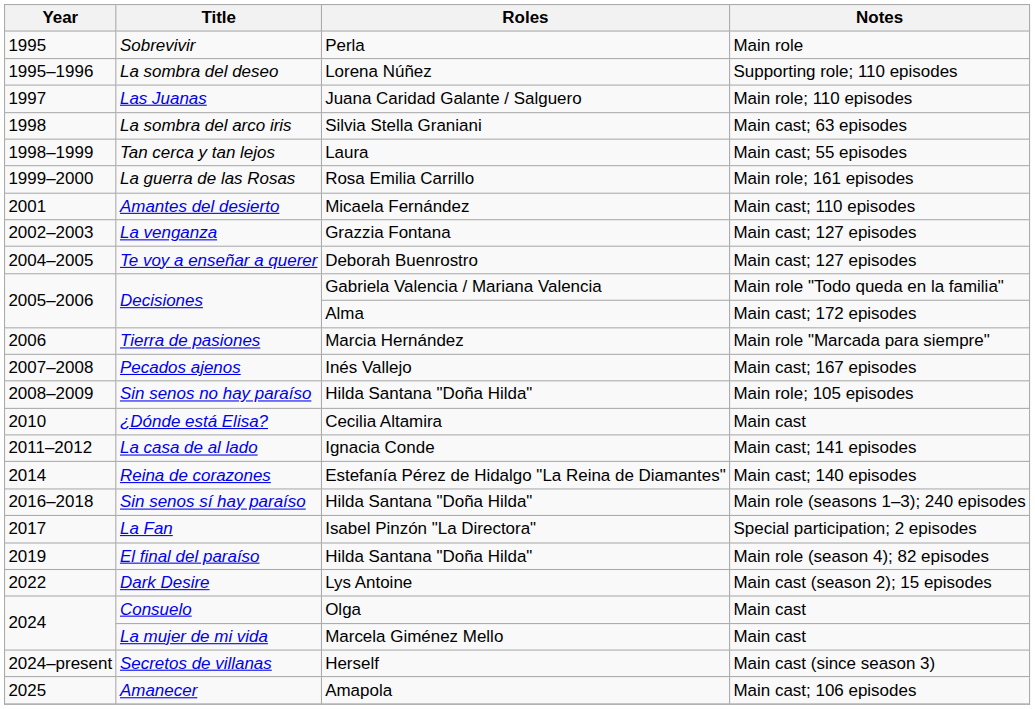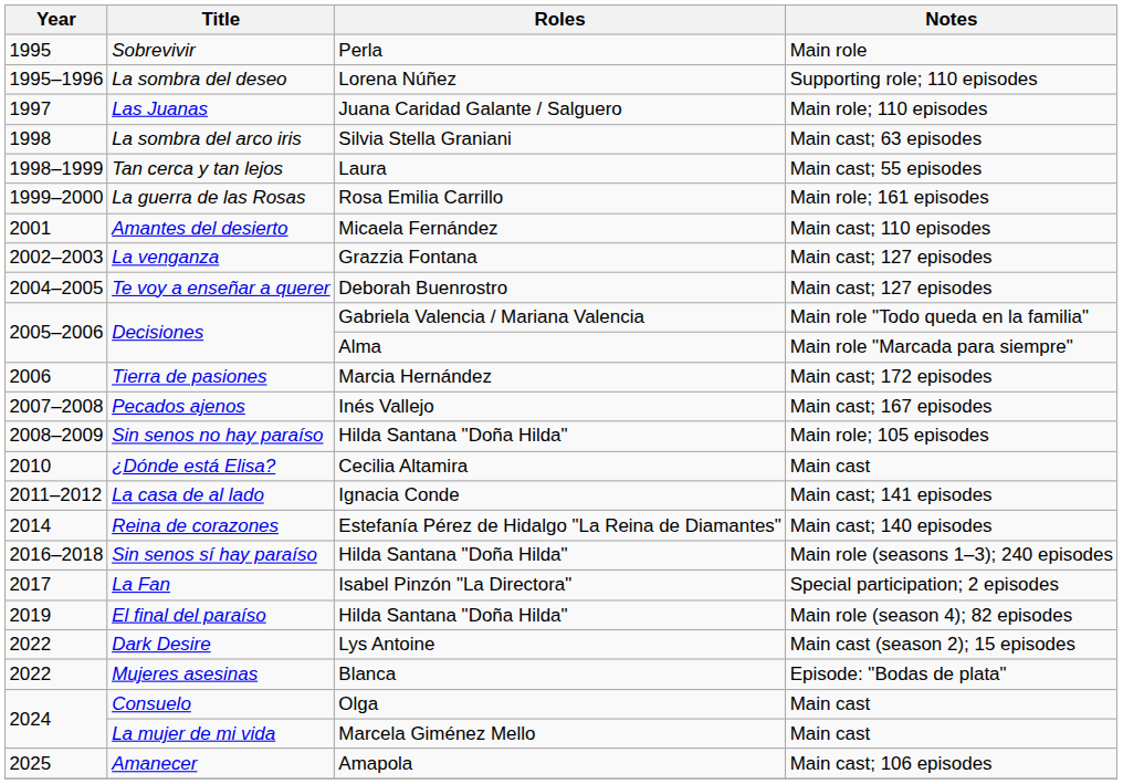 <table class="wikitable sortable">
 <tr>
 <th>Year</th>
 <th>Title</th>
 <th>Roles</th>
 <th>Notes</th>
 </tr>
 <tr>
 <td>1995</td>
 <td><em>Sobrevivir</em></td>
 <td>Perla</td>
 <td>Main role</td>
 </tr>
 <tr>
 <td>1995–1996</td>
 <td><em>La sombra del deseo</em></td>
 <td>Lorena Núñez</td>
 <td>Supporting role; 110 episodes</td>
 </tr>
 <tr>
 <td>1997</td>
 <td><em><a href='#'>Las Juanas</a></em></td>
 <td>Juana Caridad Galante / Salguero</td>
 <td>Main role; 110 episodes</td>
 </tr>
 <tr>
 <td>1998</td>
 <td><em>La sombra del arco iris</em></td>
 <td>Silvia Stella Graniani</td>
 <td>Main cast; 63 episodes</td>
 </tr>
 <tr>
 <td>1998–1999</td>
 <td><em>Tan cerca y tan lejos</em></td>
 <td>Laura</td>
 <td>Main cast; 55 episodes</td>
 </tr>
 <tr>
 <td>1999–2000</td>
 <td><em>La guerra de las Rosas</em></td>
 <td>Rosa Emilia Carrillo</td>
 <td>Main role; 161 episodes</td>
 </tr>
 <tr>
 <td>2001</td>
 <td><em><a href='#'>Amantes del desierto</a></em></td>
 <td>Micaela Fernández</td>
 <td>Main cast; 110 episodes</td>
 </tr>
 <tr>
 <td>2002–2003</td>
 <td><em><a href='#'>La venganza</a></em></td>
 <td>Grazzia Fontana</td>
 <td>Main cast; 127 episodes</td>
 </tr>
 <tr>
 <td>2004–2005</td>
 <td><em><a href='#'>Te voy a enseñar a querer</a></em></td>
 <td>Deborah Buenrostro</td>
 <td>Main cast; 127 episodes</td>
 </tr>
 <tr>
 <td rowspan="2">2005–2006</td>
 <td rowspan="2"><em><a href='#'>Decisiones</a></em></td>
 <td>Gabriela Valencia / Mariana Valencia</td>
 <td>Main role "Todo queda en la familia"</td>
 </tr>
 <tr>
 <td>Alma</td>
-<td>Main cast; 172 episodes</td>
+<td>Main role "Marcada para siempre"</td>
 </tr>
 <tr>
 <td>2006</td>
 <td><em><a href='#'>Tierra de pasiones</a></em></td>
 <td>Marcia Hernández</td>
-<td>Main role "Marcada para siempre"</td>
+<td>Main cast; 172 episodes</td>
 </tr>
 <tr>
 <td>2007–2008</td>
 <td><em><a href='#'>Pecados ajenos</a></em></td>
 <td>Inés Vallejo</td>
 <td>Main cast; 167 episodes</td>
 </tr>
 <tr>
 <td>2008–2009</td>
 <td><em><a href='#'>Sin senos no hay paraíso</a></em></td>
 <td>Hilda Santana "Doña Hilda"</td>
 <td>Main role; 105 episodes</td>
 </tr>
 <tr>
 <td>2010</td>
 <td><em><a href='#'>¿Dónde está Elisa?</a></em></td>
 <td>Cecilia Altamira</td>
 <td>Main cast</td>
 </tr>
 <tr>
 <td>2011–2012</td>
 <td><em><a href='#'>La casa de al lado</a></em></td>
 <td>Ignacia Conde</td>
 <td>Main cast; 141 episodes</td>
 </tr>
 <tr>
 <td>2014</td>
 <td><em><a href='#'>Reina de corazones</a></em></td>
 <td>Estefanía Pérez de Hidalgo "La Reina de Diamantes"</td>
 <td>Main cast; 140 episodes</td>
 </tr>
 <tr>
 <td>2016–2018</td>
 <td><em><a href='#'>Sin senos sí hay paraíso</a></em></td>
 <td>Hilda Santana "Doña Hilda"</td>
 <td>Main role (seasons 1–3); 240 episodes</td>
 </tr>
 <tr>
 <td>2017</td>
 <td><em><a href='#'>La Fan</a></em></td>
 <td>Isabel Pinzón "La Directora"</td>
 <td>Special participation; 2 episodes</td>
 </tr>
 <tr>
 <td>2019</td>
 <td><em><a href='#'>El final del paraíso</a></em></td>
 <td>Hilda Santana "Doña Hilda"</td>
 <td>Main role (season 4); 82 episodes</td>
 </tr>
 <tr>
 <td>2022</td>
 <td><em><a href='#'>Dark Desire</a></em></td>
 <td>Lys Antoine</td>
 <td>Main cast (season 2); 15 episodes</td>
 </tr>
 <tr>
+<td>2022</td>
+<td><em><a href='#'>Mujeres asesinas</a></em></td>
+<td>Blanca</td>
+<td>Episode: "Bodas de plata"</td>
+</tr>
+<tr>
 <td rowspan=2>2024</td>
 <td><em><a href='#'>Consuelo</a></em></td>
 <td>Olga</td>
 <td>Main cast</td>
 </tr>
 <tr>
 <td><em><a href='#'>La mujer de mi vida</a></em></td>
 <td>Marcela Giménez Mello</td>
 <td>Main cast</td>
 </tr>
 <tr>
-<td>2024–present</td>
-<td><em><a href='#'>Secretos de villanas</a></em></td>
-<td>Herself</td>
-<td>Main cast (since season 3)</td>
-</tr>
-<tr>
 <td>2025</td>
 <td><em><a href='#'>Amanecer</a></em></td>
 <td>Amapola</td>
 <td>Main cast; 106 episodes</td>
 </tr>
 <tr>
 </tr>
 </table>
